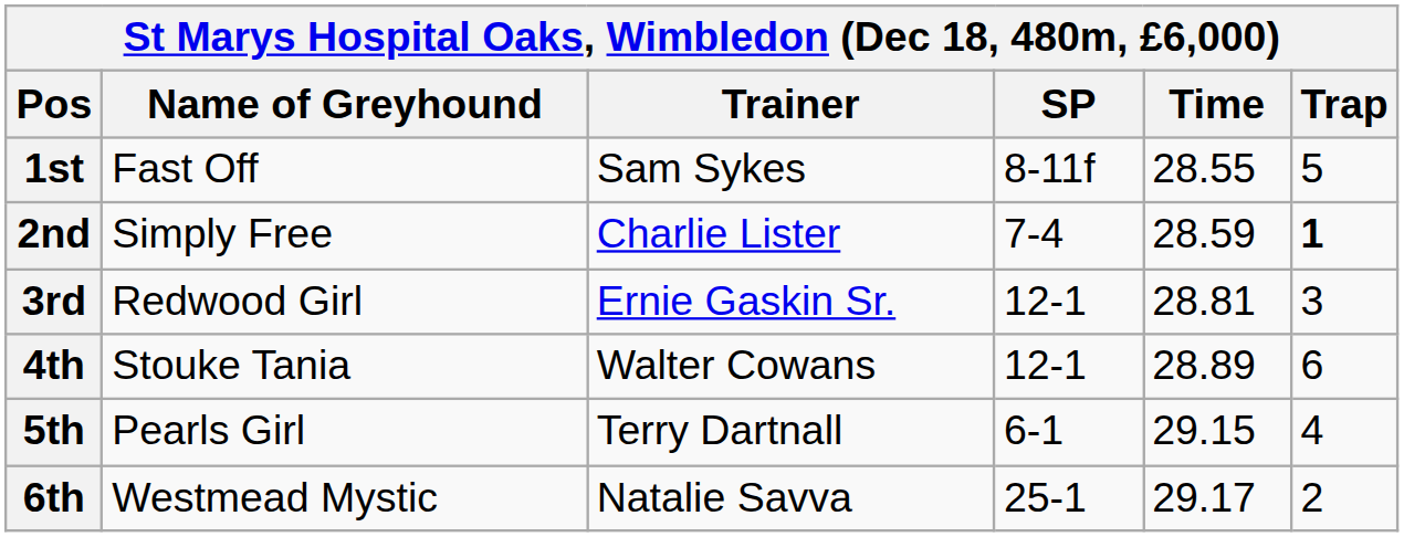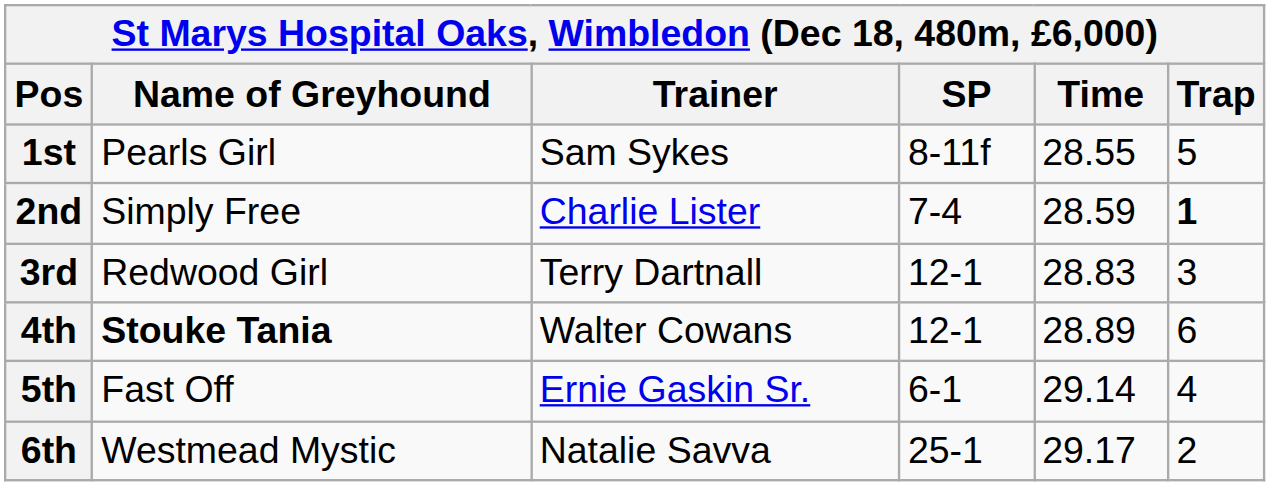 <table class="wikitable">
 <tr>
 <th colspan="6"><a href='#'>St Marys Hospital Oaks</a>, <a href='#'>Wimbledon</a> (Dec 18, 480m, £6,000)</th>
 </tr>
 <tr>
 <th width=30>Pos</th>
 <th width=180>Name of Greyhound</th>
 <th width=150>Trainer</th>
 <th width=50>SP</th>
 <th width=50>Time</th>
 <th width=30>Trap</th>
 </tr>
 <tr>
 <th>1st</th>
-<td>Fast Off</td>
+<td>Pearls Girl</td>
 <td>Sam Sykes</td>
 <td>8-11f</td>
 <td>28.55</td>
 <td>5</td>
 </tr>
 <tr>
 <th>2nd</th>
 <td>Simply Free</td>
 <td><a href='#'>Charlie Lister</a></td>
 <td>7-4</td>
 <td>28.59</td>
 <td><strong>1</strong></td>
 </tr>
 <tr>
 <th>3rd</th>
 <td>Redwood Girl</td>
-<td><a href='#'>Ernie Gaskin Sr.</a></td>
+<td>Terry Dartnall</td>
 <td>12-1</td>
-<td>28.81</td>
+<td>28.83</td>
 <td>3</td>
 </tr>
 <tr>
 <th>4th</th>
-<td>Stouke Tania</td>
+<td><strong>Stouke Tania</strong></td>
 <td>Walter Cowans</td>
 <td>12-1</td>
 <td>28.89</td>
 <td>6</td>
 </tr>
 <tr>
 <th>5th</th>
-<td>Pearls Girl</td>
-<td>Terry Dartnall</td>
+<td>Fast Off</td>
+<td><a href='#'>Ernie Gaskin Sr.</a></td>
 <td>6-1</td>
-<td>29.15</td>
+<td>29.14</td>
 <td>4</td>
 </tr>
 <tr>
 <th>6th</th>
 <td>Westmead Mystic</td>
 <td>Natalie Savva</td>
 <td>25-1</td>
 <td>29.17</td>
 <td>2</td>
 </tr>
 </table>
